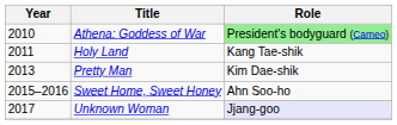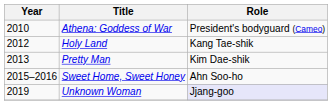 <table class="wikitable">
 <tr>
 <th rowspan="1">Year</th>
 <th rowspan="1">Title</th>
 <th rowspan="1">Role</th>
 </tr>
 <tr>
 <td>2010</td>
 <td><em><a href='#'>Athena: Goddess of War</a></em></td>
-<td style="background: lightgreen;">President's bodyguard <small>(<a href='#'>Cameo</a>)</small></td>
+<td>President's bodyguard <small>(<a href='#'>Cameo</a>)</small></td>
 </tr>
 <tr>
-<td>2011</td>
+<td>2012</td>
 <td><em><a href='#'>Holy Land</a></em></td>
 <td>Kang Tae-shik</td>
 </tr>
 <tr>
 <td>2013</td>
 <td><em><a href='#'>Pretty Man</a></em></td>
 <td>Kim Dae-shik</td>
 </tr>
 <tr>
 <td>2015–2016</td>
 <td><em><a href='#'>Sweet Home, Sweet Honey</a></em></td>
 <td>Ahn Soo-ho</td>
 </tr>
 <tr>
-<td>2017</td>
+<td>2019</td>
 <td><em><a href='#'>Unknown Woman</a></em></td>
 <td style="background: lavender;">Jjang-goo</td>
 </tr>
 <tr>
 </tr>
 </table>
